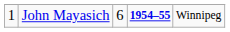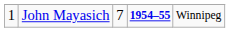 <table class="wikitable">
 <tr>
 </tr>
 <tr>
 <td>1</td>
 <td><a href='#'>John Mayasich</a></td>
-<td>6</td>
+<td>7</td>
 <td style="font-size:80%;"><strong><a href='#'>1954–55</a></strong></td>
 <td style="font-size:80%;">Winnipeg</td>
 </tr>
 </table>
